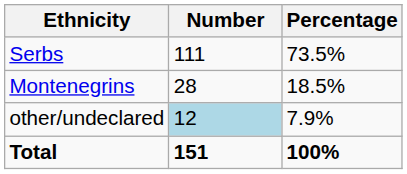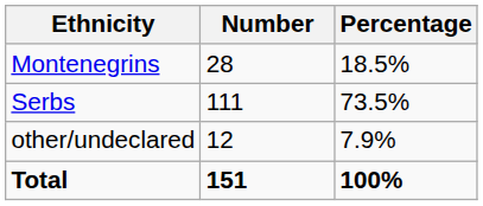 <table class="wikitable">
 <tr>
 <th width="100px">Ethnicity</th>
 <th width="80px">Number</th>
 <th width="80px">Percentage</th>
 </tr>
 <tr>
+<td><a href='#'>Montenegrins</a></td>
+<td>28</td>
+<td>18.5%</td>
+</tr>
+<tr>
 <td><a href='#'>Serbs</a></td>
 <td>111</td>
 <td>73.5%</td>
 </tr>
 <tr>
-<td><a href='#'>Montenegrins</a></td>
-<td>28</td>
-<td>18.5%</td>
-</tr>
-<tr>
 <td>other/undeclared</td>
-<td style="background: lightblue;">12</td>
+<td>12</td>
 <td>7.9%</td>
 </tr>
 <tr>
 <td><strong>Total</strong></td>
 <td><strong>151</strong></td>
 <td><strong>100%</strong></td>
 </tr>
 </table>
